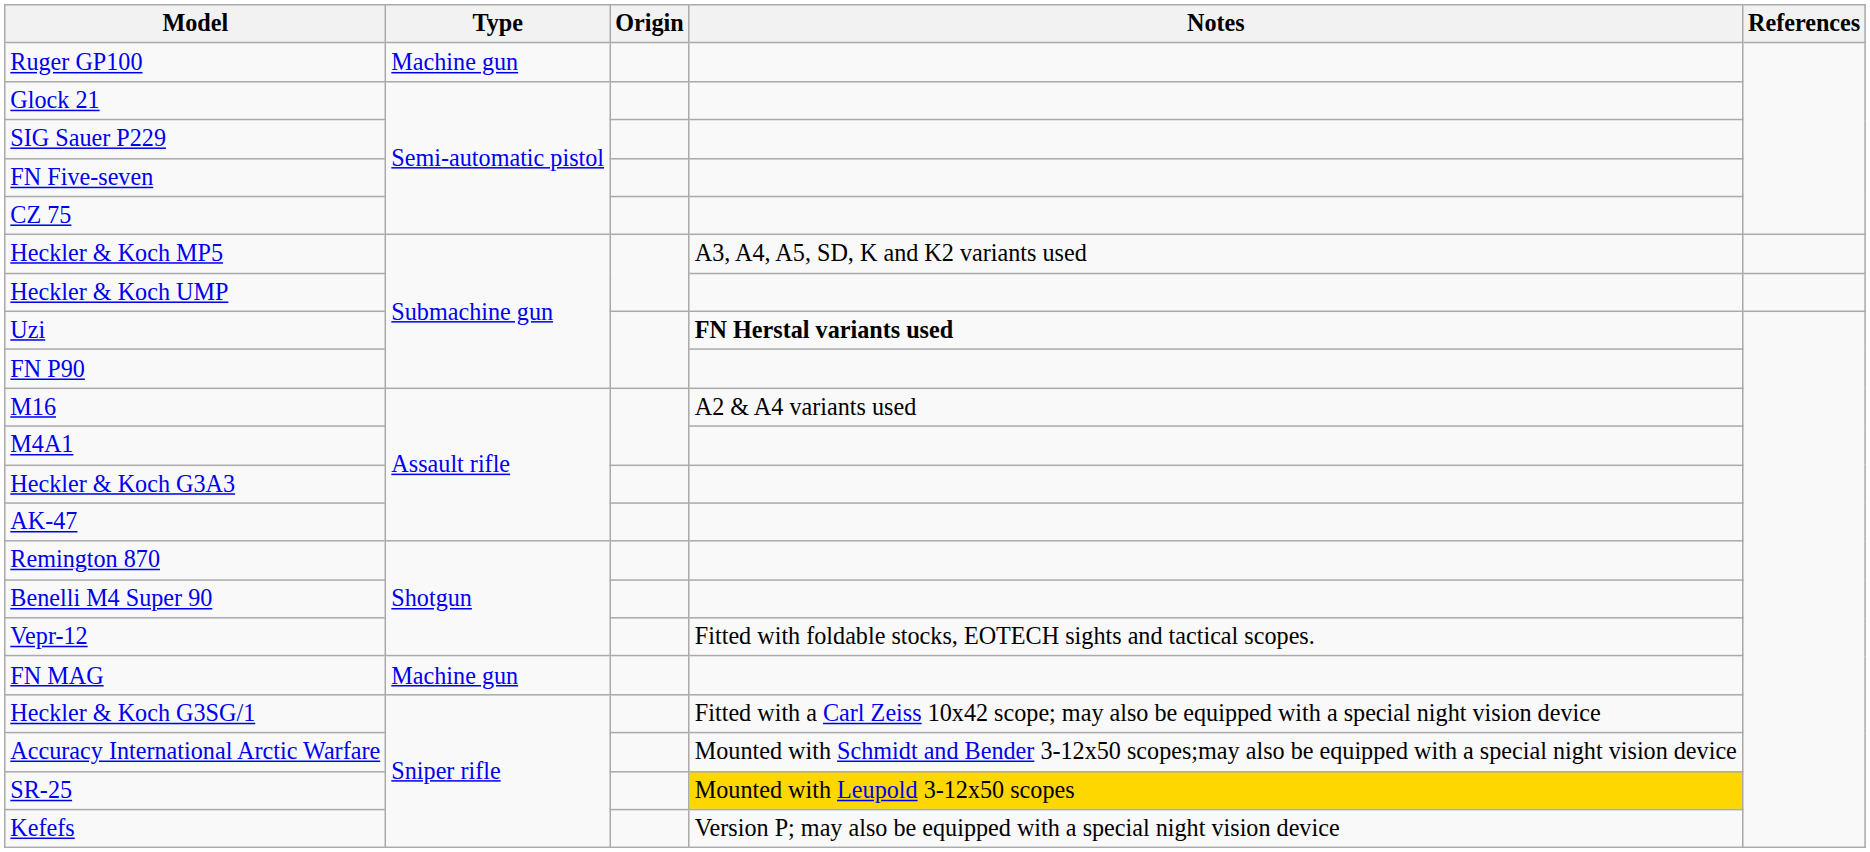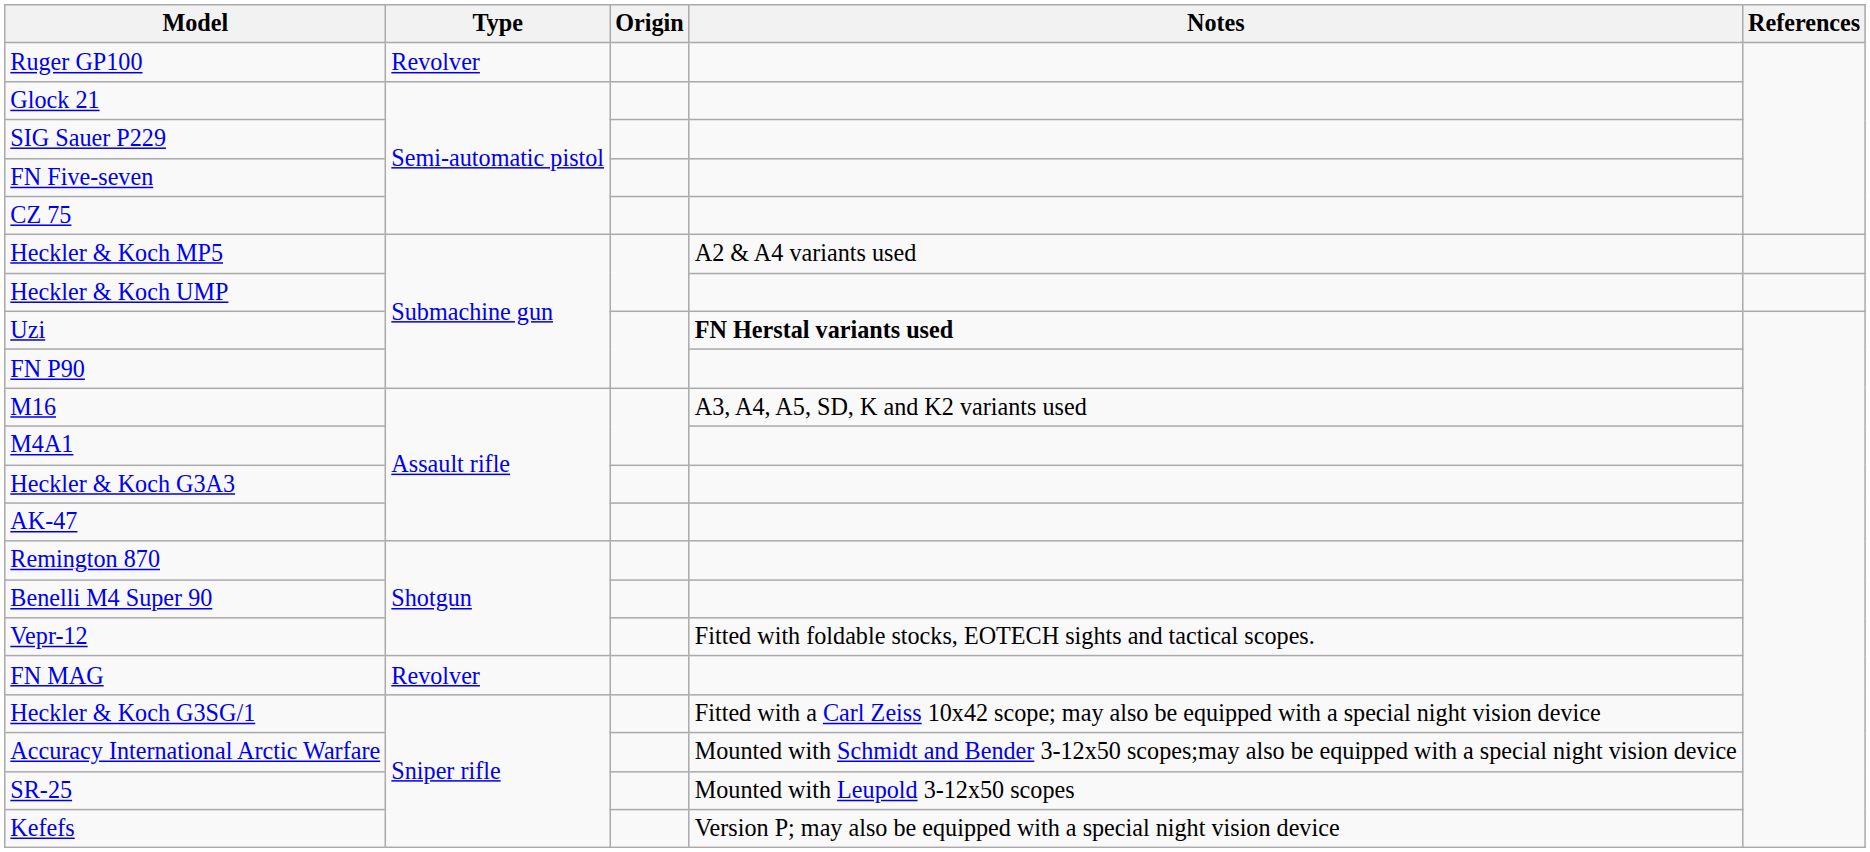 <table class="wikitable">
 <tr>
 <th>Model</th>
 <th>Type</th>
 <th>Origin</th>
 <th>Notes</th>
 <th>References</th>
 </tr>
 <tr>
 <td><a href='#'>Ruger GP100</a></td>
-<td><a href='#'>Machine gun</a></td>
+<td><a href='#'>Revolver</a></td>
 <td></td>
 <td></td>
 <td rowspan="5"></td>
 </tr>
 <tr>
 <td><a href='#'>Glock 21</a></td>
 <td rowspan="4"><a href='#'>Semi-automatic pistol</a></td>
 <td></td>
 <td></td>
 </tr>
 <tr>
 <td><a href='#'>SIG Sauer P229</a></td>
 <td></td>
 <td></td>
 </tr>
 <tr>
 <td><a href='#'>FN Five-seven</a></td>
 <td></td>
 <td></td>
 </tr>
 <tr>
 <td><a href='#'>CZ 75</a></td>
 <td></td>
 <td></td>
 </tr>
 <tr>
 <td><a href='#'>Heckler & Koch MP5</a></td>
 <td rowspan="4"><a href='#'>Submachine gun</a></td>
 <td rowspan="2"></td>
-<td>A3, A4, A5, SD, K and K2 variants used</td>
+<td>A2 & A4 variants used</td>
 <td></td>
 </tr>
 <tr>
 <td><a href='#'>Heckler & Koch UMP</a></td>
 <td></td>
 <td></td>
 </tr>
 <tr>
 <td><a href='#'>Uzi</a></td>
 <td rowspan="2"></td>
 <td><strong>FN Herstal variants used</strong></td>
 <td rowspan="14"></td>
 </tr>
 <tr>
 <td><a href='#'>FN P90</a></td>
 <td></td>
 </tr>
 <tr>
 <td><a href='#'>M16</a></td>
 <td rowspan="4"><a href='#'>Assault rifle</a></td>
 <td rowspan="2"></td>
-<td>A2 & A4 variants used</td>
+<td>A3, A4, A5, SD, K and K2 variants used</td>
 </tr>
 <tr>
 <td><a href='#'>M4A1</a></td>
 <td></td>
 </tr>
 <tr>
 <td><a href='#'>Heckler & Koch G3A3</a></td>
 <td></td>
 <td></td>
 </tr>
 <tr>
 <td><a href='#'>AK-47</a></td>
 <td></td>
 <td></td>
 </tr>
 <tr>
 <td><a href='#'>Remington 870</a></td>
 <td rowspan="3"><a href='#'>Shotgun</a></td>
 <td></td>
 <td></td>
 </tr>
 <tr>
 <td><a href='#'>Benelli M4 Super 90</a></td>
 <td></td>
 <td></td>
 </tr>
 <tr>
 <td><a href='#'>Vepr-12</a></td>
 <td></td>
 <td>Fitted with foldable stocks, EOTECH sights and tactical scopes.</td>
 </tr>
 <tr>
 <td><a href='#'>FN MAG</a></td>
-<td><a href='#'>Machine gun</a></td>
+<td><a href='#'>Revolver</a></td>
 <td></td>
 <td></td>
 </tr>
 <tr>
 <td><a href='#'>Heckler & Koch G3SG/1</a></td>
 <td rowspan="4"><a href='#'>Sniper rifle</a></td>
 <td></td>
 <td>Fitted with a <a href='#'>Carl Zeiss</a> 10x42 scope; may also be equipped with a special night vision device</td>
 </tr>
 <tr>
 <td><a href='#'>Accuracy International Arctic Warfare</a></td>
 <td></td>
 <td>Mounted with <a href='#'>Schmidt and Bender</a> 3-12x50 scopes;may also be equipped with a special night vision device</td>
 </tr>
 <tr>
 <td><a href='#'>SR-25</a></td>
 <td></td>
-<td style="background: gold;">Mounted with <a href='#'>Leupold</a> 3-12x50 scopes</td>
+<td>Mounted with <a href='#'>Leupold</a> 3-12x50 scopes</td>
 </tr>
 <tr>
 <td><a href='#'>Kefefs</a></td>
 <td></td>
 <td>Version P; may also be equipped with a special night vision device</td>
 </tr>
 </table>
